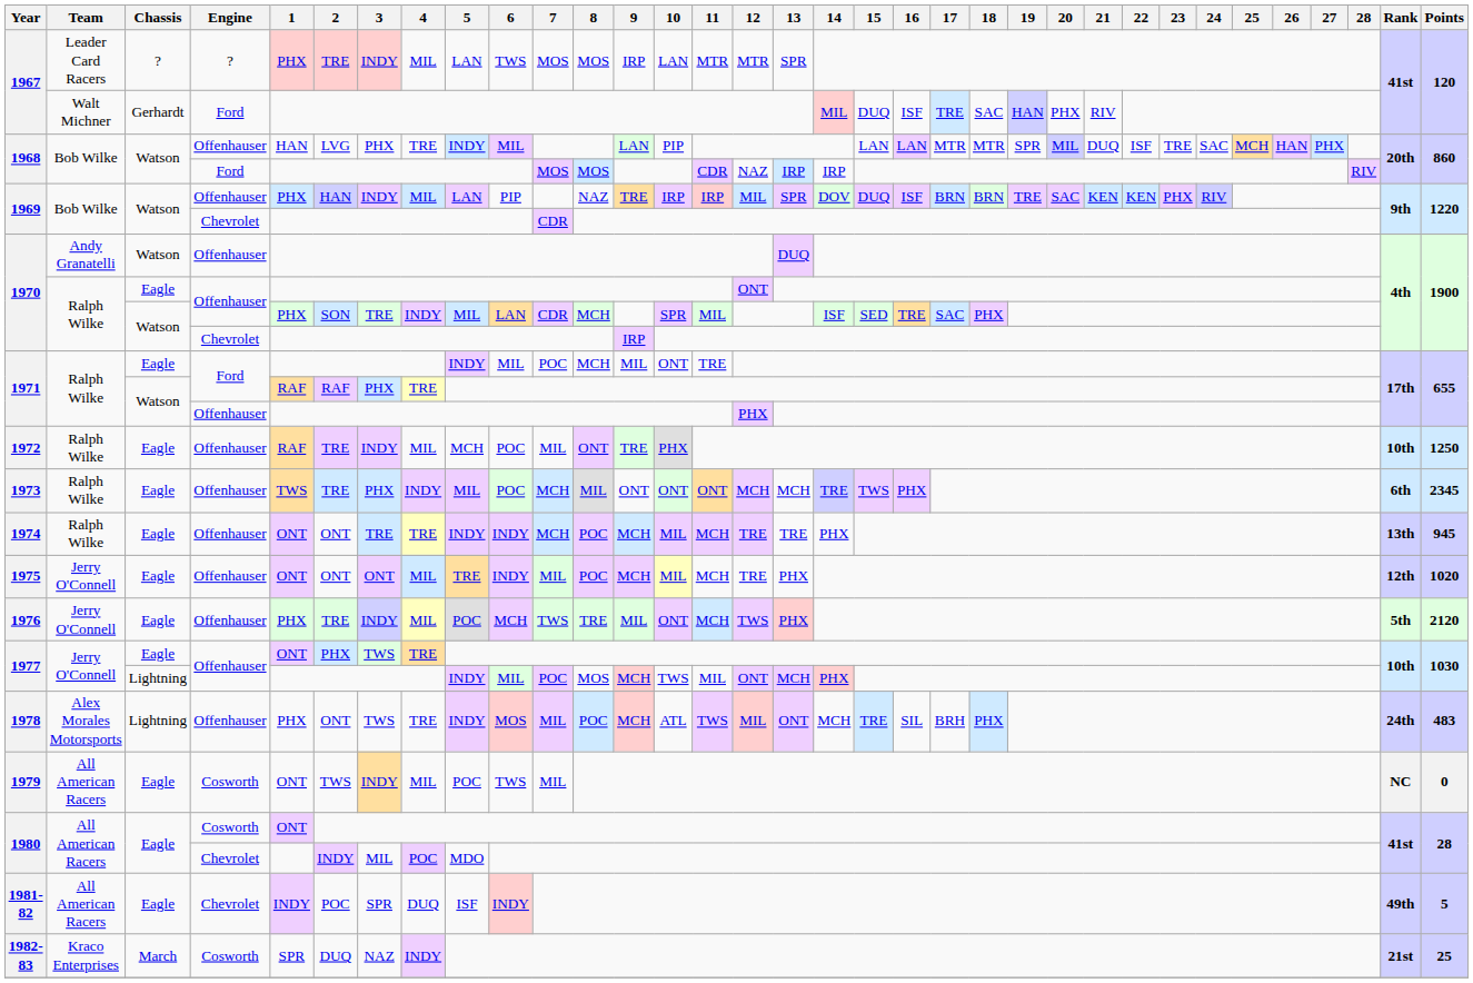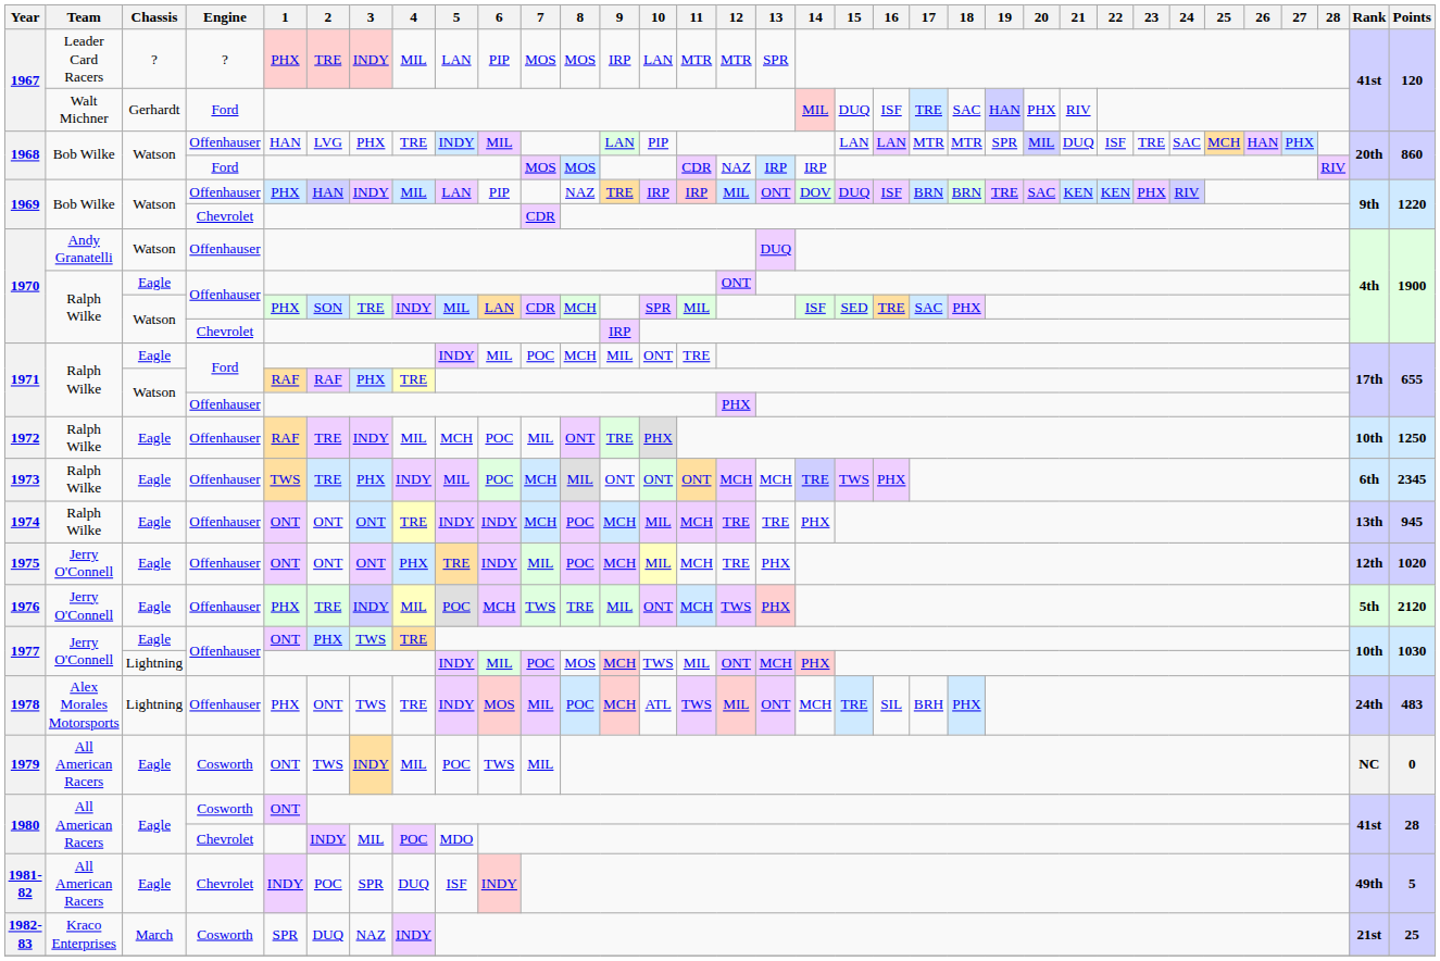 <table class="wikitable" style="text-align:center; font-size:82%">
 <tr>
 <th>Year</th>
 <th>Team</th>
 <th>Chassis</th>
 <th>Engine</th>
 <th>1</th>
 <th>2</th>
 <th>3</th>
 <th>4</th>
 <th>5</th>
 <th>6</th>
 <th>7</th>
 <th>8</th>
 <th>9</th>
 <th>10</th>
 <th>11</th>
 <th>12</th>
 <th>13</th>
 <th>14</th>
 <th>15</th>
 <th>16</th>
 <th>17</th>
 <th>18</th>
 <th>19</th>
 <th>20</th>
 <th>21</th>
 <th>22</th>
 <th>23</th>
 <th>24</th>
 <th>25</th>
 <th>26</th>
 <th>27</th>
 <th>28</th>
 <th>Rank</th>
 <th>Points</th>
 </tr>
 <tr>
 <th rowspan=2><a href='#'>1967</a></th>
 <td>Leader Card Racers</td>
 <td>?</td>
 <td>?</td>
 <td style="background:#FFCFCF;"><a href='#'>PHX</a><br></td>
 <td style="background:#FFCFCF;"><a href='#'>TRE</a><br></td>
 <td style="background:#FFCFCF;"><a href='#'>INDY</a><br></td>
 <td><a href='#'>MIL</a></td>
 <td><a href='#'>LAN</a></td>
-<td><a href='#'>TWS</a></td>
+<td><a href='#'>PIP</a></td>
 <td><a href='#'>MOS</a></td>
 <td><a href='#'>MOS</a></td>
 <td><a href='#'>IRP</a></td>
 <td><a href='#'>LAN</a></td>
 <td><a href='#'>MTR</a></td>
 <td><a href='#'>MTR</a></td>
 <td><a href='#'>SPR</a></td>
 <td colspan=15></td>
 <th style="background:#CFCFFF;" rowspan="2">41st</th>
 <th style="background:#CFCFFF;" rowspan="2">120</th>
 </tr>
 <tr>
 <td>Walt Michner</td>
 <td>Gerhardt</td>
 <td><a href='#'>Ford</a></td>
 <td colspan=13></td>
 <td style="background:#FFCFCF;"><a href='#'>MIL</a><br></td>
 <td><a href='#'>DUQ</a></td>
 <td><a href='#'>ISF</a></td>
 <td style="background:#CFEAFF;"><a href='#'>TRE</a><br></td>
 <td><a href='#'>SAC</a></td>
 <td style="background:#CFCFFF;"><a href='#'>HAN</a><br></td>
 <td><a href='#'>PHX</a></td>
 <td><a href='#'>RIV</a></td>
 <td colspan=7></td>
 </tr>
 <tr>
 <th rowspan=2><a href='#'>1968</a></th>
 <td rowspan=2>Bob Wilke</td>
 <td rowspan=2>Watson</td>
 <td><a href='#'>Offenhauser</a></td>
 <td><a href='#'>HAN</a></td>
 <td><a href='#'>LVG</a></td>
 <td><a href='#'>PHX</a></td>
 <td><a href='#'>TRE</a></td>
 <td style="background:#CFEAFF;"><a href='#'>INDY</a><br></td>
 <td style="background:#EFCFFF;"><a href='#'>MIL</a><br></td>
 <td colspan=2></td>
 <td style="background:#DFFFDF;"><a href='#'>LAN</a><br></td>
 <td><a href='#'>PIP</a></td>
 <td colspan=4></td>
 <td><a href='#'>LAN</a></td>
 <td style="background:#EFCFFF;"><a href='#'>LAN</a><br></td>
 <td><a href='#'>MTR</a></td>
 <td><a href='#'>MTR</a></td>
 <td><a href='#'>SPR</a></td>
 <td style="background:#CFCFFF;"><a href='#'>MIL</a><br></td>
 <td><a href='#'>DUQ</a></td>
 <td><a href='#'>ISF</a></td>
 <td><a href='#'>TRE</a></td>
 <td><a href='#'>SAC</a></td>
 <td style="background:#FFDF9F;"><a href='#'>MCH</a><br></td>
 <td style="background:#EFCFFF;"><a href='#'>HAN</a><br></td>
 <td style="background:#CFEAFF;"><a href='#'>PHX</a><br></td>
 <td></td>
 <th style="background:#CFCFFF;" rowspan=2>20th</th>
 <th style="background:#CFCFFF;" rowspan=2>860</th>
 </tr>
 <tr>
 <td><a href='#'>Ford</a></td>
 <td colspan=6></td>
 <td style="background:#EFCFFF;"><a href='#'>MOS</a><br></td>
 <td style="background:#CFEAFF;"><a href='#'>MOS</a><br></td>
 <td colspan=2></td>
 <td style="background:#EFCFFF;"><a href='#'>CDR</a><br></td>
 <td><a href='#'>NAZ</a></td>
 <td style="background:#CFEAFF;"><a href='#'>IRP</a><br></td>
 <td><a href='#'>IRP</a></td>
 <td colspan=13></td>
 <td style="background:#EFCFFF;"><a href='#'>RIV</a><br></td>
 </tr>
 <tr>
 <th rowspan=2><a href='#'>1969</a></th>
 <td rowspan=2>Bob Wilke</td>
 <td rowspan=2>Watson</td>
 <td><a href='#'>Offenhauser</a></td>
 <td style="background:#CFEAFF;"><a href='#'>PHX</a><br></td>
 <td style="background:#CFCFFF;"><a href='#'>HAN</a><br></td>
 <td style="background:#EFCFFF;"><a href='#'>INDY</a><br></td>
 <td style="background:#CFEAFF;"><a href='#'>MIL</a><br></td>
 <td style="background:#EFCFFF;"><a href='#'>LAN</a><br></td>
 <td><a href='#'>PIP</a></td>
 <td></td>
 <td><a href='#'>NAZ</a></td>
 <td style="background:#FFDF9F;"><a href='#'>TRE</a><br></td>
 <td style="background:#EFCFFF;"><a href='#'>IRP</a><br></td>
 <td style="background:#FFCFCF;"><a href='#'>IRP</a><br></td>
 <td style="background:#CFEAFF;"><a href='#'>MIL</a><br></td>
-<td style="background:#EFCFFF;"><a href='#'>SPR</a><br></td>
+<td style="background:#EFCFFF;"><a href='#'>ONT</a><br></td>
 <td style="background:#DFFFDF;"><a href='#'>DOV</a><br></td>
 <td style="background:#EFCFFF;"><a href='#'>DUQ</a><br></td>
 <td style="background:#EFCFFF;"><a href='#'>ISF</a><br></td>
 <td style="background:#CFEAFF;"><a href='#'>BRN</a><br></td>
 <td style="background:#DFFFDF;"><a href='#'>BRN</a><br></td>
 <td style="background:#EFCFFF;"><a href='#'>TRE</a><br></td>
 <td style="background:#EFCFFF;"><a href='#'>SAC</a><br></td>
 <td style="background:#CFEAFF;"><a href='#'>KEN</a><br></td>
 <td style="background:#CFEAFF;"><a href='#'>KEN</a><br></td>
 <td style="background:#EFCFFF;"><a href='#'>PHX</a><br></td>
 <td style="background:#CFCFFF;"><a href='#'>RIV</a><br></td>
 <td colspan=4></td>
 <th style="background:#CFEAFF;" rowspan=2>9th</th>
 <th style="background:#CFEAFF;" rowspan=2>1220</th>
 </tr>
 <tr>
 <td><a href='#'>Chevrolet</a></td>
 <td colspan=6></td>
 <td style="background:#EFCFFF;"><a href='#'>CDR</a><br></td>
 <td colspan=21></td>
 </tr>
 <tr>
 <th rowspan=4><a href='#'>1970</a></th>
 <td><a href='#'>Andy Granatelli</a></td>
 <td>Watson</td>
 <td><a href='#'>Offenhauser</a></td>
 <td colspan=12></td>
 <td style="background:#EFCFFF;"><a href='#'>DUQ</a><br></td>
 <td colspan=15></td>
 <th style="background:#DFFFDF;" rowspan=4>4th</th>
 <th style="background:#DFFFDF;" rowspan=4>1900</th>
 </tr>
 <tr>
 <td rowspan=3>Ralph Wilke</td>
 <td><a href='#'>Eagle</a></td>
 <td rowspan=2><a href='#'>Offenhauser</a></td>
 <td colspan=11></td>
 <td style="background:#EFCFFF;"><a href='#'>ONT</a><br></td>
 <td colspan=16></td>
 </tr>
 <tr>
 <td rowspan=2>Watson</td>
 <td style="background:#DFFFDF;"><a href='#'>PHX</a><br></td>
 <td style="background:#CFEAFF;"><a href='#'>SON</a><br></td>
 <td style="background:#DFFFDF;"><a href='#'>TRE</a><br></td>
 <td style="background:#EFCFFF;"><a href='#'>INDY</a><br></td>
 <td style="background:#CFEAFF;"><a href='#'>MIL</a><br></td>
 <td style="background:#FFDF9F;"><a href='#'>LAN</a><br></td>
 <td style="background:#EFCFFF;"><a href='#'>CDR</a><br></td>
 <td style="background:#DFFFDF;"><a href='#'>MCH</a><br></td>
 <td></td>
 <td style="background:#EFCFFF;"><a href='#'>SPR</a><br></td>
 <td style="background:#DFFFDF;"><a href='#'>MIL</a><br></td>
 <td colspan=2></td>
 <td style="background:#DFFFDF;"><a href='#'>ISF</a><br></td>
 <td style="background:#DFFFDF;"><a href='#'>SED</a><br></td>
 <td style="background:#FFDF9F;"><a href='#'>TRE</a><br></td>
 <td style="background:#CFEAFF;"><a href='#'>SAC</a><br></td>
 <td style="background:#EFCFFF;"><a href='#'>PHX</a><br></td>
 <td colspan=10></td>
 </tr>
 <tr>
 <td><a href='#'>Chevrolet</a></td>
 <td colspan=8></td>
 <td style="background:#EFCFFF;"><a href='#'>IRP</a><br></td>
 <td colspan=19></td>
 </tr>
 <tr>
 <th rowspan=3><a href='#'>1971</a></th>
 <td rowspan=3>Ralph Wilke</td>
 <td><a href='#'>Eagle</a></td>
 <td rowspan=2><a href='#'>Ford</a></td>
 <td colspan=4></td>
 <td style="background:#EFCFFF;"><a href='#'>INDY</a><br></td>
 <td><a href='#'>MIL</a></td>
 <td><a href='#'>POC</a></td>
 <td><a href='#'>MCH</a></td>
 <td><a href='#'>MIL</a></td>
 <td><a href='#'>ONT</a></td>
 <td><a href='#'>TRE</a></td>
 <td colspan=17></td>
 <th style="background:#CFCFFF;" rowspan=3>17th</th>
 <th style="background:#CFCFFF;" rowspan=3>655</th>
 </tr>
 <tr>
 <td rowspan=2>Watson</td>
 <td style="background:#FFDF9F;"><a href='#'>RAF</a><br></td>
 <td style="background:#EFCFFF;"><a href='#'>RAF</a><br></td>
 <td style="background:#CFEAFF;"><a href='#'>PHX</a><br></td>
 <td style="background:#FFFFBF;"><a href='#'>TRE</a><br></td>
 <td colspan=24></td>
 </tr>
 <tr>
 <td><a href='#'>Offenhauser</a></td>
 <td colspan=11></td>
 <td style="background:#EFCFFF;"><a href='#'>PHX</a><br></td>
 <td colspan=16></td>
 </tr>
 <tr>
 <th><a href='#'>1972</a></th>
 <td>Ralph Wilke</td>
 <td><a href='#'>Eagle</a></td>
 <td><a href='#'>Offenhauser</a></td>
 <td style="background:#FFDF9F;"><a href='#'>RAF</a><br></td>
 <td style="background:#EFCFFF;"><a href='#'>TRE</a><br></td>
 <td style="background:#EFCFFF;"><a href='#'>INDY</a><br></td>
 <td><a href='#'>MIL</a></td>
 <td><a href='#'>MCH</a></td>
 <td><a href='#'>POC</a></td>
 <td><a href='#'>MIL</a></td>
 <td style="background:#EFCFFF;"><a href='#'>ONT</a><br></td>
 <td style="background:#DFFFDF;"><a href='#'>TRE</a><br></td>
 <td style="background:#DFDFDF;"><a href='#'>PHX</a><br></td>
 <td colspan=18></td>
 <th style="background:#CFEAFF;">10th</th>
 <th style="background:#CFEAFF;">1250</th>
 </tr>
 <tr>
 <th><a href='#'>1973</a></th>
 <td>Ralph Wilke</td>
 <td><a href='#'>Eagle</a></td>
 <td><a href='#'>Offenhauser</a></td>
 <td style="background:#FFDF9F;"><a href='#'>TWS</a><br></td>
 <td style="background:#CFEAFF;"><a href='#'>TRE</a><br></td>
 <td style="background:#CFEAFF;"><a href='#'>PHX</a><br></td>
 <td style="background:#EFCFFF;"><a href='#'>INDY</a><br></td>
 <td style="background:#EFCFFF;"><a href='#'>MIL</a><br></td>
 <td style="background:#DFFFDF;"><a href='#'>POC</a><br></td>
 <td style="background:#CFEAFF;"><a href='#'>MCH</a><br></td>
 <td style="background:#DFDFDF;"><a href='#'>MIL</a><br></td>
 <td><a href='#'>ONT</a></td>
 <td style="background:#DFFFDF;"><a href='#'>ONT</a><br></td>
 <td style="background:#FFDF9F;"><a href='#'>ONT</a><br></td>
 <td style="background:#EFCFFF;"><a href='#'>MCH</a><br></td>
 <td><a href='#'>MCH</a></td>
 <td style="background:#CFCFFF;"><a href='#'>TRE</a><br></td>
 <td style="background:#EFCFFF;"><a href='#'>TWS</a><br></td>
 <td style="background:#EFCFFF;"><a href='#'>PHX</a><br></td>
 <td colspan=12></td>
 <th style="background:#CFEAFF;">6th</th>
 <th style="background:#CFEAFF;">2345</th>
 </tr>
 <tr>
 <th><a href='#'>1974</a></th>
 <td>Ralph Wilke</td>
 <td><a href='#'>Eagle</a></td>
 <td><a href='#'>Offenhauser</a></td>
 <td style="background:#EFCFFF;"><a href='#'>ONT</a><br></td>
 <td><a href='#'>ONT</a></td>
-<td style="background:#CFEAFF;"><a href='#'>TRE</a><br></td>
+<td style="background:#CFEAFF;"><a href='#'>ONT</a><br></td>
 <td style="background:#FFFFBF;"><a href='#'>TRE</a><br></td>
 <td style="background:#EFCFFF;"><a href='#'>INDY</a><br></td>
 <td style="background:#EFCFFF;"><a href='#'>INDY</a><br></td>
 <td style="background:#CFEAFF;"><a href='#'>MCH</a><br></td>
 <td style="background:#EFCFFF;"><a href='#'>POC</a><br></td>
 <td style="background:#CFEAFF;"><a href='#'>MCH</a><br></td>
 <td style="background:#EFCFFF;"><a href='#'>MIL</a><br></td>
 <td style="background:#EFCFFF;"><a href='#'>MCH</a><br></td>
 <td style="background:#EFCFFF;"><a href='#'>TRE</a><br></td>
 <td><a href='#'>TRE</a></td>
 <td><a href='#'>PHX</a></td>
 <td colspan=14></td>
 <th style="background:#CFCFFF;">13th</th>
 <th style="background:#CFCFFF;">945</th>
 </tr>
 <tr>
 <th><a href='#'>1975</a></th>
 <td><a href='#'>Jerry O'Connell</a></td>
 <td><a href='#'>Eagle</a></td>
 <td><a href='#'>Offenhauser</a></td>
 <td style="background:#EFCFFF;"><a href='#'>ONT</a><br></td>
 <td><a href='#'>ONT</a></td>
 <td style="background:#EFCFFF;"><a href='#'>ONT</a><br></td>
-<td style="background:#CFEAFF;"><a href='#'>MIL</a><br></td>
+<td style="background:#CFEAFF;"><a href='#'>PHX</a><br></td>
 <td style="background:#FFDF9F;"><a href='#'>TRE</a><br></td>
 <td style="background:#EFCFFF;"><a href='#'>INDY</a><br></td>
 <td style="background:#DFFFDF;"><a href='#'>MIL</a><br></td>
 <td style="background:#EFCFFF;"><a href='#'>POC</a><br></td>
 <td style="background:#EFCFFF;"><a href='#'>MCH</a><br></td>
 <td style="background:#FFFFBF;"><a href='#'>MIL</a><br></td>
 <td><a href='#'>MCH</a></td>
 <td><a href='#'>TRE</a></td>
 <td><a href='#'>PHX</a></td>
 <td colspan=15></td>
 <th style="background:#CFCFFF;">12th</th>
 <th style="background:#CFCFFF;">1020</th>
 </tr>
 <tr>
 <th><a href='#'>1976</a></th>
 <td><a href='#'>Jerry O'Connell</a></td>
 <td><a href='#'>Eagle</a></td>
 <td><a href='#'>Offenhauser</a></td>
 <td style="background:#DFFFDF;"><a href='#'>PHX</a><br></td>
 <td style="background:#DFFFDF;"><a href='#'>TRE</a><br></td>
 <td style="background:#CFCFFF;"><a href='#'>INDY</a><br></td>
 <td style="background:#FFFFBF;"><a href='#'>MIL</a><br></td>
 <td style="background:#DFDFDF;"><a href='#'>POC</a><br></td>
 <td style="background:#EFCFFF;"><a href='#'>MCH</a><br></td>
 <td style="background:#DFFFDF;"><a href='#'>TWS</a><br></td>
 <td style="background:#DFFFDF;"><a href='#'>TRE</a><br></td>
 <td style="background:#DFFFDF;"><a href='#'>MIL</a><br></td>
 <td style="background:#EFCFFF;"><a href='#'>ONT</a><br></td>
 <td style="background:#CFEAFF;"><a href='#'>MCH</a><br></td>
 <td style="background:#EFCFFF;"><a href='#'>TWS</a><br></td>
 <td style="background:#FFCFCF;"><a href='#'>PHX</a><br></td>
 <td colspan=15></td>
 <th style="background:#DFFFDF;">5th</th>
 <th style="background:#DFFFDF;">2120</th>
 </tr>
 <tr>
 <th rowspan=2><a href='#'>1977</a></th>
 <td rowspan=2><a href='#'>Jerry O'Connell</a></td>
 <td><a href='#'>Eagle</a></td>
 <td rowspan=2><a href='#'>Offenhauser</a></td>
 <td style="background:#EFCFFF;"><a href='#'>ONT</a><br></td>
 <td style="background:#CFEAFF;"><a href='#'>PHX</a><br></td>
 <td style="background:#DFFFDF;"><a href='#'>TWS</a><br></td>
 <td style="background:#FFDF9F;"><a href='#'>TRE</a><br></td>
 <td colspan=24></td>
 <th style="background:#CFEAFF;" rowspan=2>10th</th>
 <th style="background:#CFEAFF;" rowspan=2>1030</th>
 </tr>
 <tr>
 <td>Lightning</td>
 <td colspan=4></td>
 <td style="background:#EFCFFF;"><a href='#'>INDY</a><br></td>
 <td style="background:#DFFFDF;"><a href='#'>MIL</a><br></td>
 <td style="background:#EFCFFF;"><a href='#'>POC</a><br></td>
 <td><a href='#'>MOS</a></td>
 <td style="background:#FFCFCF;"><a href='#'>MCH</a><br></td>
 <td><a href='#'>TWS</a></td>
 <td><a href='#'>MIL</a></td>
 <td style="background:#EFCFFF;"><a href='#'>ONT</a><br></td>
 <td style="background:#EFCFFF;"><a href='#'>MCH</a><br></td>
 <td style="background:#FFCFCF;"><a href='#'>PHX</a><br></td>
 <td colspan=14></td>
 </tr>
 <tr>
 <th><a href='#'>1978</a></th>
 <td><a href='#'>Alex Morales Motorsports</a></td>
 <td>Lightning</td>
 <td><a href='#'>Offenhauser</a></td>
 <td><a href='#'>PHX</a></td>
 <td><a href='#'>ONT</a></td>
 <td><a href='#'>TWS</a></td>
 <td><a href='#'>TRE</a></td>
 <td style="background:#EFCFFF;"><a href='#'>INDY</a><br></td>
 <td style="background:#FFCFCF;"><a href='#'>MOS</a><br></td>
 <td style="background:#EFCFFF;"><a href='#'>MIL</a><br></td>
 <td style="background:#CFEAFF;"><a href='#'>POC</a><br></td>
 <td style="background:#FFCFCF;"><a href='#'>MCH</a><br></td>
 <td><a href='#'>ATL</a></td>
 <td style="background:#EFCFFF;"><a href='#'>TWS</a><br></td>
 <td style="background:#FFCFCF;"><a href='#'>MIL</a><br></td>
 <td style="background:#EFCFFF;"><a href='#'>ONT</a><br></td>
 <td><a href='#'>MCH</a></td>
 <td style="background:#CFEAFF;"><a href='#'>TRE</a><br></td>
 <td><a href='#'>SIL</a></td>
 <td><a href='#'>BRH</a></td>
 <td style="background:#CFEAFF;"><a href='#'>PHX</a><br></td>
 <td colspan=10></td>
 <th style="background:#CFCFFF;">24th</th>
 <th style="background:#CFCFFF;">483</th>
 </tr>
 <tr>
 <th><a href='#'>1979</a></th>
 <td><a href='#'>All American Racers</a></td>
 <td><a href='#'>Eagle</a></td>
 <td><a href='#'>Cosworth</a></td>
 <td><a href='#'>ONT</a></td>
 <td><a href='#'>TWS</a></td>
 <td style="background:#FFDF9F;"><a href='#'>INDY</a><br></td>
 <td><a href='#'>MIL</a></td>
 <td><a href='#'>POC</a></td>
 <td><a href='#'>TWS</a></td>
 <td><a href='#'>MIL</a></td>
 <td colspan=21></td>
 <th>NC</th>
 <th>0</th>
 </tr>
 <tr>
 <th rowspan=2><a href='#'>1980</a></th>
 <td rowspan=2><a href='#'>All American Racers</a></td>
 <td rowspan=2><a href='#'>Eagle</a></td>
 <td><a href='#'>Cosworth</a></td>
 <td style="background:#EFCFFF;"><a href='#'>ONT</a><br></td>
 <td colspan=27></td>
 <th style="background:#CFCFFF;" rowspan=2>41st</th>
 <th style="background:#CFCFFF;" rowspan=2>28</th>
 </tr>
 <tr>
 <td><a href='#'>Chevrolet</a></td>
 <td></td>
 <td style="background:#EFCFFF;"><a href='#'>INDY</a><br></td>
 <td><a href='#'>MIL</a></td>
 <td style="background:#EFCFFF;"><a href='#'>POC</a><br></td>
 <td><a href='#'>MDO</a></td>
 <td colspan=23></td>
 </tr>
 <tr>
 <th><a href='#'>1981-82</a></th>
 <td><a href='#'>All American Racers</a></td>
 <td><a href='#'>Eagle</a></td>
 <td><a href='#'>Chevrolet</a></td>
 <td style="background:#EFCFFF;"><a href='#'>INDY</a><br></td>
 <td><a href='#'>POC</a></td>
 <td><a href='#'>SPR</a></td>
 <td><a href='#'>DUQ</a></td>
 <td><a href='#'>ISF</a></td>
 <td style="background:#FFCFCF;"><a href='#'>INDY</a><br></td>
 <td colspan=22></td>
 <th style="background:#CFCFFF;">49th</th>
 <th style="background:#CFCFFF;">5</th>
 </tr>
 <tr>
 <th><a href='#'>1982-83</a></th>
 <td><a href='#'>Kraco Enterprises</a></td>
 <td><a href='#'>March</a></td>
 <td><a href='#'>Cosworth</a></td>
 <td><a href='#'>SPR</a></td>
 <td><a href='#'>DUQ</a></td>
 <td><a href='#'>NAZ</a></td>
 <td style="background:#EFCFFF;"><a href='#'>INDY</a><br></td>
 <td colspan=24></td>
 <th style="background:#CFCFFF;">21st</th>
 <th style="background:#CFCFFF;">25</th>
 </tr>
 <tr>
 </tr>
 </table>
